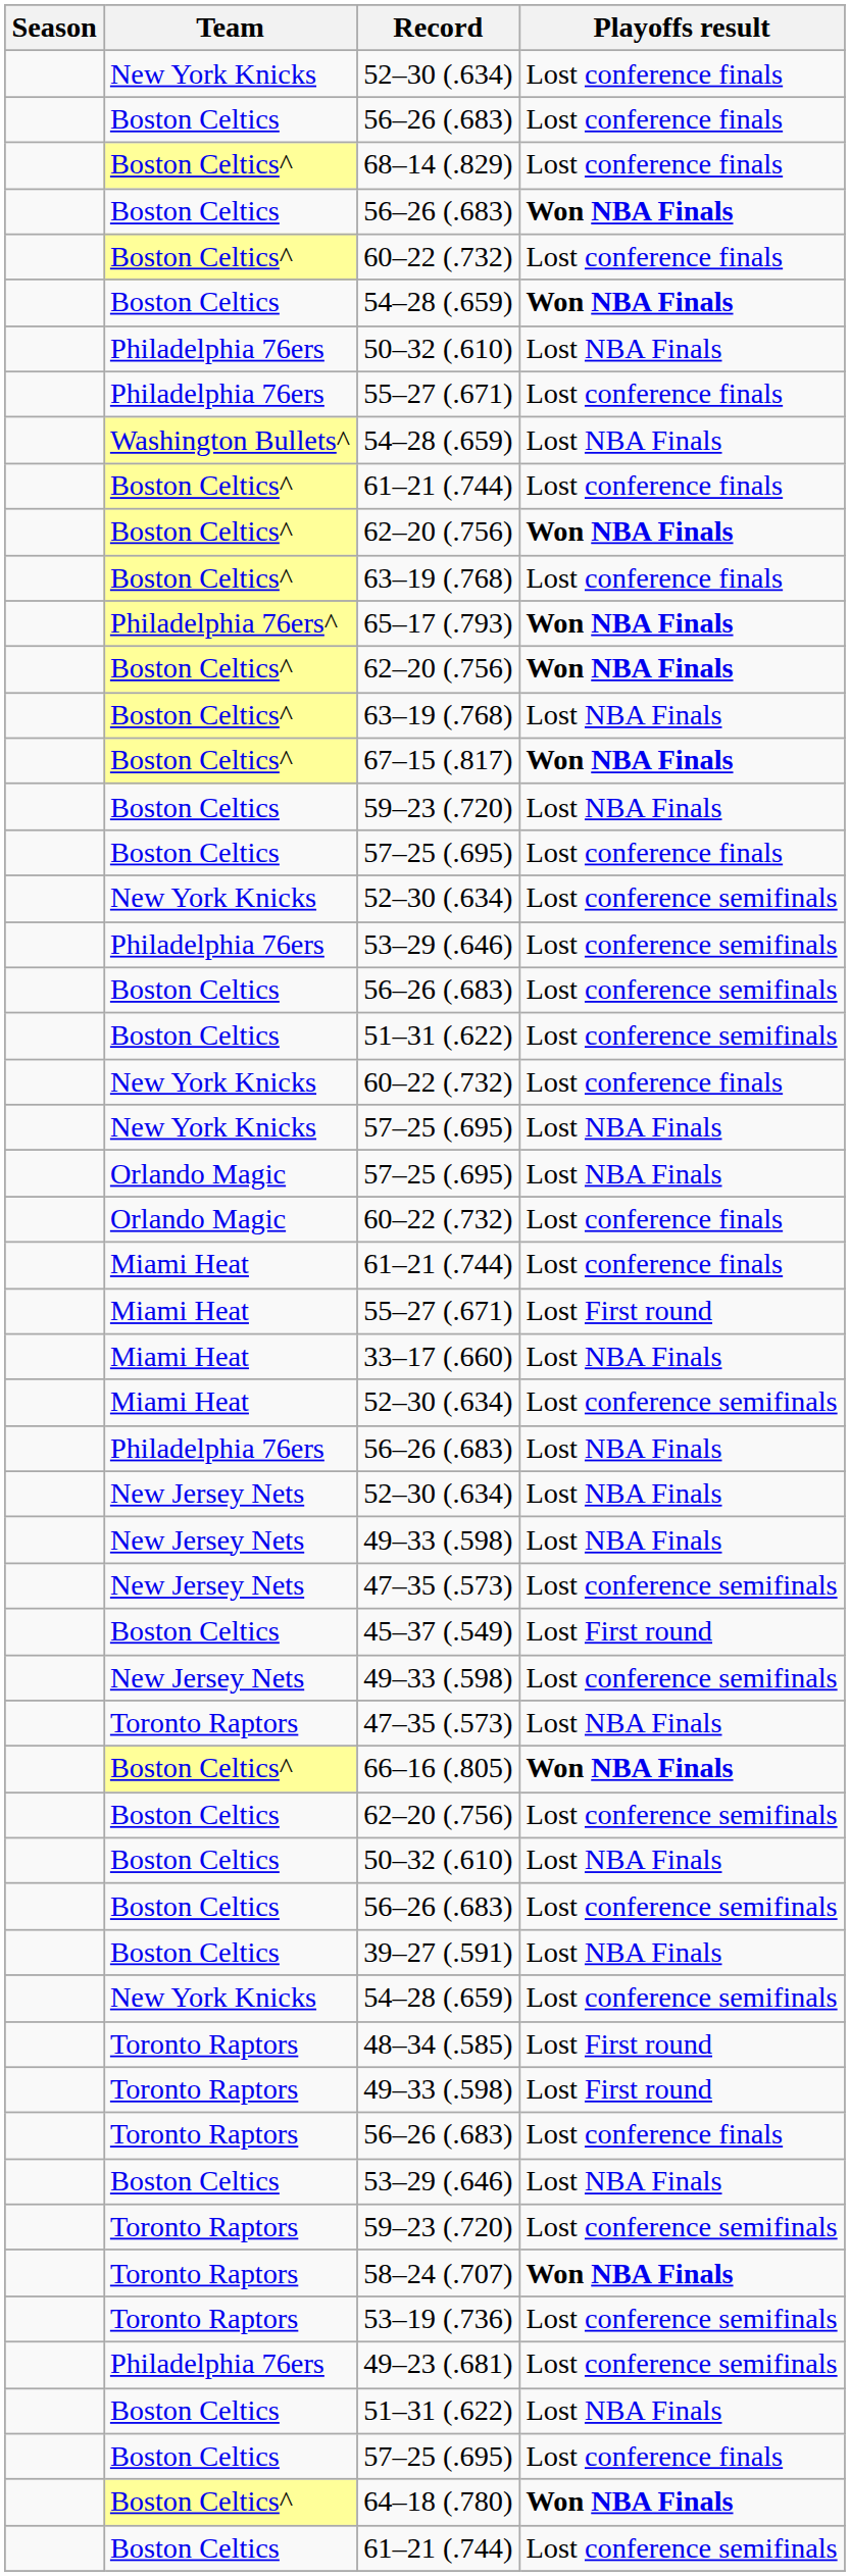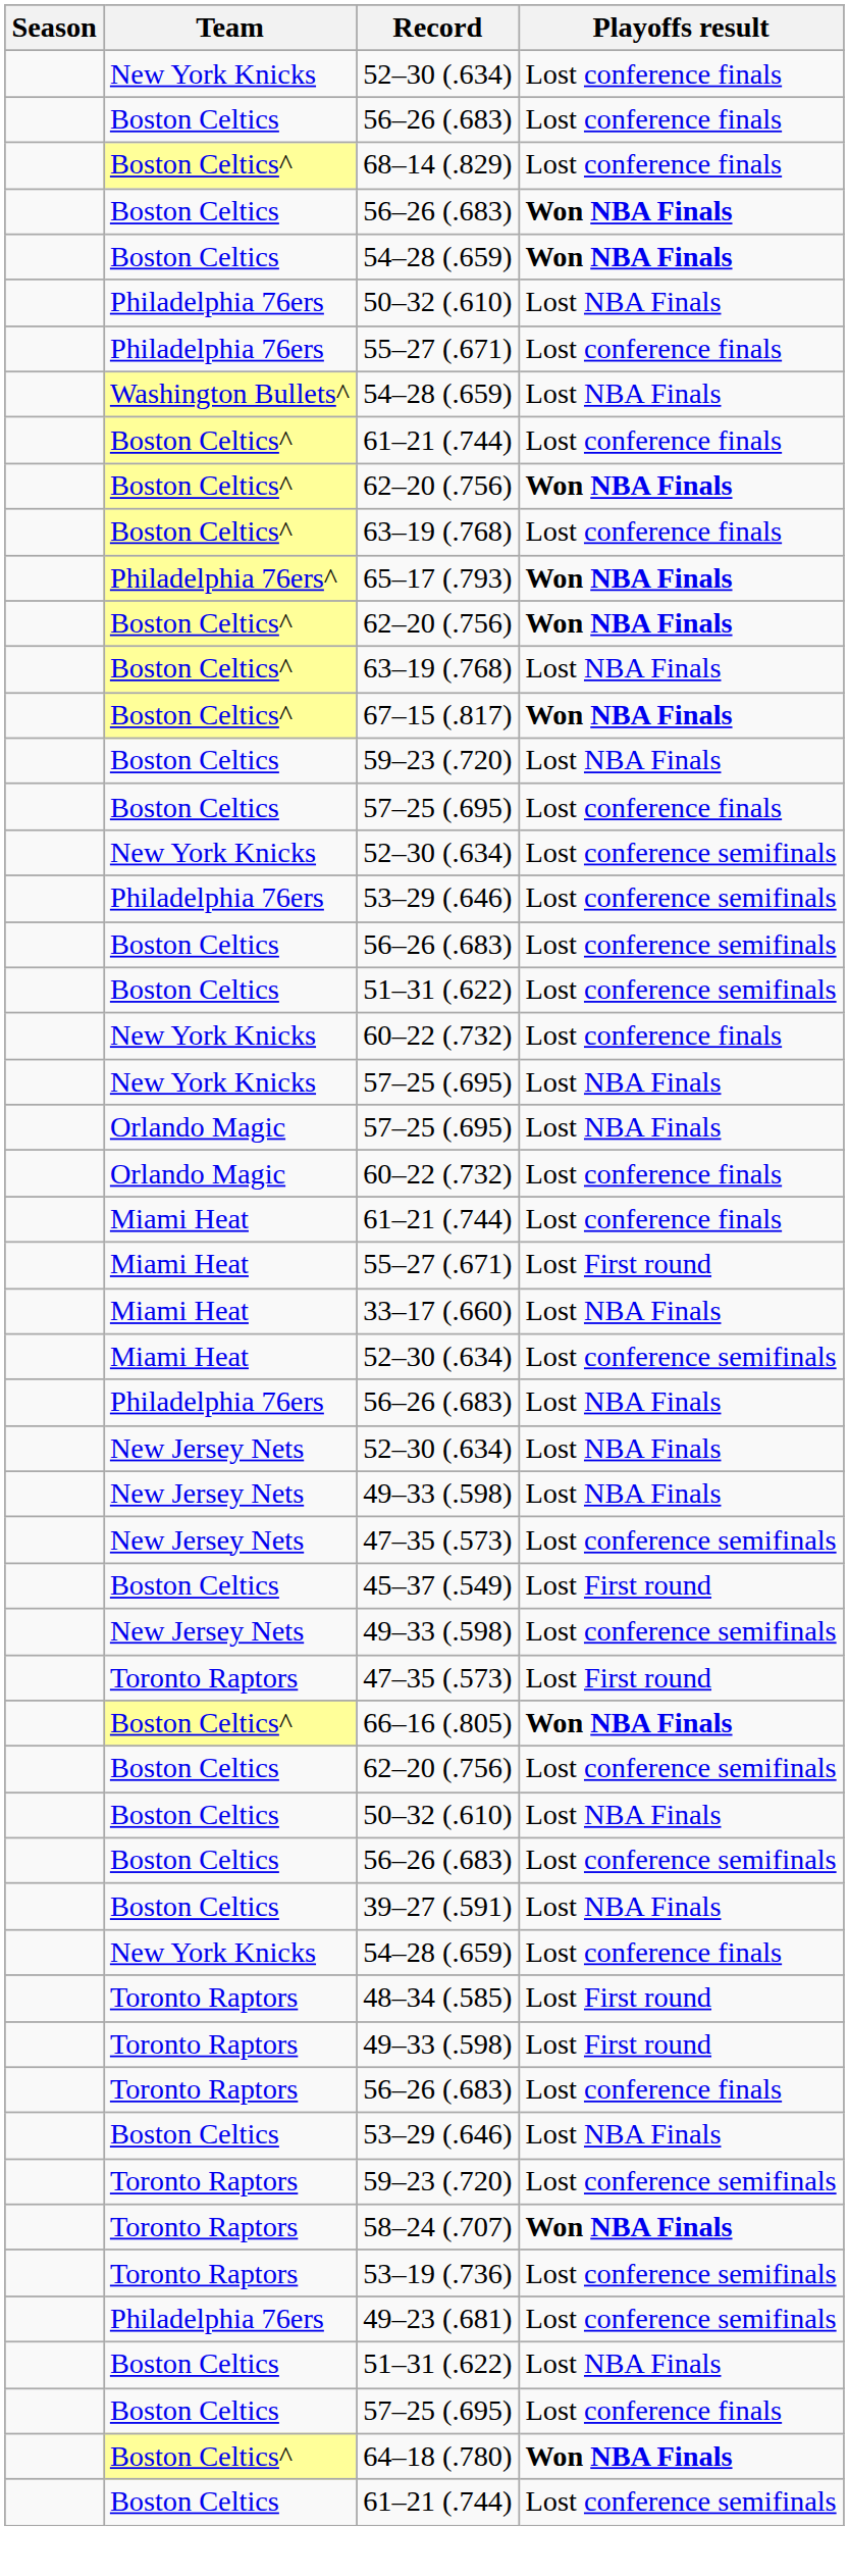 <table class="wikitable sortable">
 <tr>
 <th>Season</th>
 <th>Team</th>
 <th>Record</th>
 <th>Playoffs result</th>
 </tr>
 <tr>
 <td></td>
 <td><a href='#'>New York Knicks</a></td>
 <td> 52–30 (.634)</td>
 <td>Lost <a href='#'>conference finals</a></td>
 </tr>
 <tr>
 <td></td>
 <td><a href='#'>Boston Celtics</a></td>
 <td> 56–26 (.683)</td>
 <td>Lost <a href='#'>conference finals</a></td>
 </tr>
 <tr>
 <td></td>
 <td bgcolor=#FFFF99><a href='#'>Boston Celtics</a>^</td>
 <td> 68–14 (.829)</td>
 <td>Lost <a href='#'>conference finals</a></td>
 </tr>
 <tr>
 <td></td>
 <td><a href='#'>Boston Celtics</a></td>
 <td> 56–26 (.683)</td>
 <td><strong>Won <a href='#'>NBA Finals</a></strong></td>
-</tr>
-<tr>
-<td></td>
-<td bgcolor=#FFFF99><a href='#'>Boston Celtics</a>^</td>
-<td> 60–22 (.732)</td>
-<td>Lost <a href='#'>conference finals</a></td>
 </tr>
 <tr>
 <td></td>
 <td><a href='#'>Boston Celtics</a></td>
 <td> 54–28 (.659)</td>
 <td><strong>Won <a href='#'>NBA Finals</a></strong></td>
 </tr>
 <tr>
 <td></td>
 <td><a href='#'>Philadelphia 76ers</a></td>
 <td> 50–32 (.610)</td>
 <td>Lost <a href='#'>NBA Finals</a></td>
 </tr>
 <tr>
 <td></td>
 <td><a href='#'>Philadelphia 76ers</a></td>
 <td> 55–27 (.671)</td>
 <td>Lost <a href='#'>conference finals</a></td>
 </tr>
 <tr>
 <td></td>
 <td bgcolor=#FFFF99><a href='#'>Washington Bullets</a>^</td>
 <td> 54–28 (.659)</td>
 <td>Lost <a href='#'>NBA Finals</a></td>
 </tr>
 <tr>
 <td></td>
 <td bgcolor=#FFFF99><a href='#'>Boston Celtics</a>^</td>
 <td> 61–21 (.744)</td>
 <td>Lost <a href='#'>conference finals</a></td>
 </tr>
 <tr>
 <td></td>
 <td bgcolor=#FFFF99><a href='#'>Boston Celtics</a>^</td>
 <td> 62–20 (.756)</td>
 <td><strong>Won <a href='#'>NBA Finals</a></strong></td>
 </tr>
 <tr>
 <td></td>
 <td bgcolor=#FFFF99><a href='#'>Boston Celtics</a>^</td>
 <td> 63–19 (.768)</td>
 <td>Lost <a href='#'>conference finals</a></td>
 </tr>
 <tr>
 <td></td>
 <td bgcolor=#FFFF99><a href='#'>Philadelphia 76ers</a>^</td>
 <td> 65–17 (.793)</td>
 <td><strong>Won <a href='#'>NBA Finals</a></strong></td>
 </tr>
 <tr>
 <td></td>
 <td bgcolor=#FFFF99><a href='#'>Boston Celtics</a>^</td>
 <td> 62–20 (.756)</td>
 <td><strong>Won <a href='#'>NBA Finals</a></strong></td>
 </tr>
 <tr>
 <td></td>
 <td bgcolor=#FFFF99><a href='#'>Boston Celtics</a>^</td>
 <td> 63–19 (.768)</td>
 <td>Lost <a href='#'>NBA Finals</a></td>
 </tr>
 <tr>
 <td></td>
 <td bgcolor=#FFFF99><a href='#'>Boston Celtics</a>^</td>
 <td> 67–15 (.817)</td>
 <td><strong>Won <a href='#'>NBA Finals</a></strong></td>
 </tr>
 <tr>
 <td></td>
 <td><a href='#'>Boston Celtics</a></td>
 <td> 59–23 (.720)</td>
 <td>Lost <a href='#'>NBA Finals</a></td>
 </tr>
 <tr>
 <td></td>
 <td><a href='#'>Boston Celtics</a></td>
 <td> 57–25 (.695)</td>
 <td>Lost <a href='#'>conference finals</a></td>
 </tr>
 <tr>
 <td></td>
 <td><a href='#'>New York Knicks</a></td>
 <td> 52–30 (.634)</td>
 <td>Lost <a href='#'>conference semifinals</a></td>
 </tr>
 <tr>
 <td></td>
 <td><a href='#'>Philadelphia 76ers</a></td>
 <td> 53–29 (.646)</td>
 <td>Lost <a href='#'>conference semifinals</a></td>
 </tr>
 <tr>
 <td></td>
 <td><a href='#'>Boston Celtics</a></td>
 <td> 56–26 (.683)</td>
 <td>Lost <a href='#'>conference semifinals</a></td>
 </tr>
 <tr>
 <td></td>
 <td><a href='#'>Boston Celtics</a></td>
 <td> 51–31 (.622)</td>
 <td>Lost <a href='#'>conference semifinals</a></td>
 </tr>
 <tr>
 <td></td>
 <td><a href='#'>New York Knicks</a></td>
 <td> 60–22 (.732)</td>
 <td>Lost <a href='#'>conference finals</a></td>
 </tr>
 <tr>
 <td></td>
 <td><a href='#'>New York Knicks</a></td>
 <td> 57–25 (.695)</td>
 <td>Lost <a href='#'>NBA Finals</a></td>
 </tr>
 <tr>
 <td></td>
 <td><a href='#'>Orlando Magic</a></td>
 <td> 57–25 (.695)</td>
 <td>Lost <a href='#'>NBA Finals</a></td>
 </tr>
 <tr>
 <td></td>
 <td><a href='#'>Orlando Magic</a></td>
 <td> 60–22 (.732)</td>
 <td>Lost <a href='#'>conference finals</a></td>
 </tr>
 <tr>
 <td></td>
 <td><a href='#'>Miami Heat</a></td>
 <td> 61–21 (.744)</td>
 <td>Lost <a href='#'>conference finals</a></td>
 </tr>
 <tr>
 <td></td>
 <td><a href='#'>Miami Heat</a></td>
 <td> 55–27 (.671)</td>
 <td>Lost <a href='#'>First round</a></td>
 </tr>
 <tr>
 <td></td>
 <td><a href='#'>Miami Heat</a></td>
 <td> 33–17 (.660)</td>
 <td>Lost <a href='#'>NBA Finals</a></td>
 </tr>
 <tr>
 <td></td>
 <td><a href='#'>Miami Heat</a></td>
 <td> 52–30 (.634)</td>
 <td>Lost <a href='#'>conference semifinals</a></td>
 </tr>
 <tr>
 <td></td>
 <td><a href='#'>Philadelphia 76ers</a></td>
 <td> 56–26 (.683)</td>
 <td>Lost <a href='#'>NBA Finals</a></td>
 </tr>
 <tr>
 <td></td>
 <td><a href='#'>New Jersey Nets</a></td>
 <td> 52–30 (.634)</td>
 <td>Lost <a href='#'>NBA Finals</a></td>
 </tr>
 <tr>
 <td></td>
 <td><a href='#'>New Jersey Nets</a></td>
 <td> 49–33 (.598)</td>
 <td>Lost <a href='#'>NBA Finals</a></td>
 </tr>
 <tr>
 <td></td>
 <td><a href='#'>New Jersey Nets</a></td>
 <td> 47–35 (.573)</td>
 <td>Lost <a href='#'>conference semifinals</a></td>
 </tr>
 <tr>
 <td></td>
 <td><a href='#'>Boston Celtics</a></td>
 <td> 45–37 (.549)</td>
 <td>Lost <a href='#'>First round</a></td>
 </tr>
 <tr>
 <td></td>
 <td><a href='#'>New Jersey Nets</a></td>
 <td> 49–33 (.598)</td>
 <td>Lost <a href='#'>conference semifinals</a></td>
 </tr>
 <tr>
 <td></td>
 <td><a href='#'>Toronto Raptors</a></td>
 <td> 47–35 (.573)</td>
-<td>Lost <a href='#'>NBA Finals</a></td>
+<td>Lost <a href='#'>First round</a></td>
 </tr>
 <tr>
 <td></td>
 <td bgcolor=#FFFF99><a href='#'>Boston Celtics</a>^</td>
 <td> 66–16 (.805)</td>
 <td><strong>Won <a href='#'>NBA Finals</a></strong></td>
 </tr>
 <tr>
 <td></td>
 <td><a href='#'>Boston Celtics</a></td>
 <td> 62–20 (.756)</td>
 <td>Lost <a href='#'>conference semifinals</a></td>
 </tr>
 <tr>
 <td></td>
 <td><a href='#'>Boston Celtics</a></td>
 <td> 50–32 (.610)</td>
 <td>Lost <a href='#'>NBA Finals</a></td>
 </tr>
 <tr>
 <td></td>
 <td><a href='#'>Boston Celtics</a></td>
 <td> 56–26 (.683)</td>
 <td>Lost <a href='#'>conference semifinals</a></td>
 </tr>
 <tr>
 <td></td>
 <td><a href='#'>Boston Celtics</a></td>
 <td> 39–27 (.591)</td>
 <td>Lost <a href='#'>NBA Finals</a></td>
 </tr>
 <tr>
 <td></td>
 <td><a href='#'>New York Knicks</a></td>
 <td> 54–28 (.659)</td>
-<td>Lost <a href='#'>conference semifinals</a></td>
+<td>Lost <a href='#'>conference finals</a></td>
 </tr>
 <tr>
 <td></td>
 <td><a href='#'>Toronto Raptors</a></td>
 <td> 48–34 (.585)</td>
 <td>Lost <a href='#'>First round</a></td>
 </tr>
 <tr>
 <td></td>
 <td><a href='#'>Toronto Raptors</a></td>
 <td> 49–33 (.598)</td>
 <td>Lost <a href='#'>First round</a></td>
 </tr>
 <tr>
 <td></td>
 <td><a href='#'>Toronto Raptors</a></td>
 <td> 56–26 (.683)</td>
 <td>Lost <a href='#'>conference finals</a></td>
 </tr>
 <tr>
 <td></td>
 <td><a href='#'>Boston Celtics</a></td>
 <td> 53–29 (.646)</td>
 <td>Lost <a href='#'>NBA Finals</a></td>
 </tr>
 <tr>
 <td></td>
 <td><a href='#'>Toronto Raptors</a></td>
 <td> 59–23 (.720)</td>
 <td>Lost <a href='#'>conference semifinals</a></td>
 </tr>
 <tr>
 <td></td>
 <td><a href='#'>Toronto Raptors</a></td>
 <td> 58–24 (.707)</td>
 <td><strong>Won <a href='#'>NBA Finals</a></strong></td>
 </tr>
 <tr>
 <td></td>
 <td><a href='#'>Toronto Raptors</a></td>
 <td> 53–19 (.736)</td>
 <td>Lost <a href='#'>conference semifinals</a></td>
 </tr>
 <tr>
 <td></td>
 <td><a href='#'>Philadelphia 76ers</a></td>
 <td> 49–23 (.681)</td>
 <td>Lost <a href='#'>conference semifinals</a></td>
 </tr>
 <tr>
 <td></td>
 <td><a href='#'>Boston Celtics</a></td>
 <td> 51–31 (.622)</td>
 <td>Lost <a href='#'>NBA Finals</a></td>
 </tr>
 <tr>
 <td></td>
 <td><a href='#'>Boston Celtics</a></td>
 <td> 57–25 (.695)</td>
 <td>Lost <a href='#'>conference finals</a></td>
 </tr>
 <tr>
 <td></td>
 <td bgcolor=#FFFF99><a href='#'>Boston Celtics</a>^</td>
 <td> 64–18 (.780)</td>
 <td><strong>Won <a href='#'>NBA Finals</a></strong></td>
 </tr>
 <tr>
 <td></td>
 <td><a href='#'>Boston Celtics</a></td>
 <td> 61–21 (.744)</td>
 <td>Lost <a href='#'>conference semifinals</a></td>
 </tr>
 </table>
